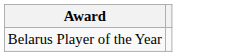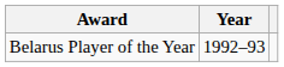 <table class="wikitable">
 <tr>
 <th>Award</th>
+<th>Year</th>
 <th></th>
 </tr>
 <tr>
 <td>Belarus Player of the Year</td>
+<td>1992–93</td>
 <td></td>
 </tr>
 </table>
